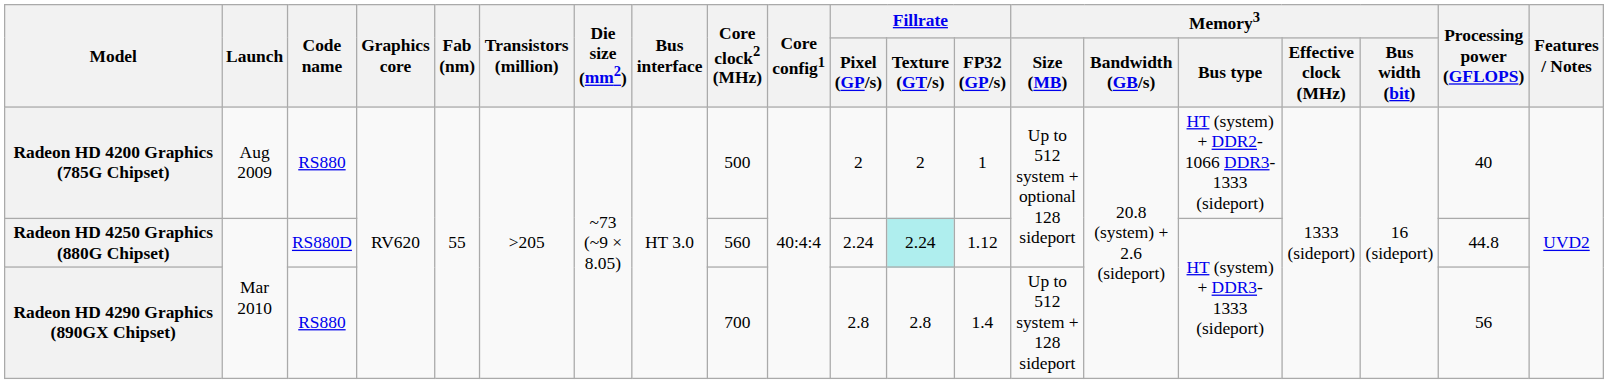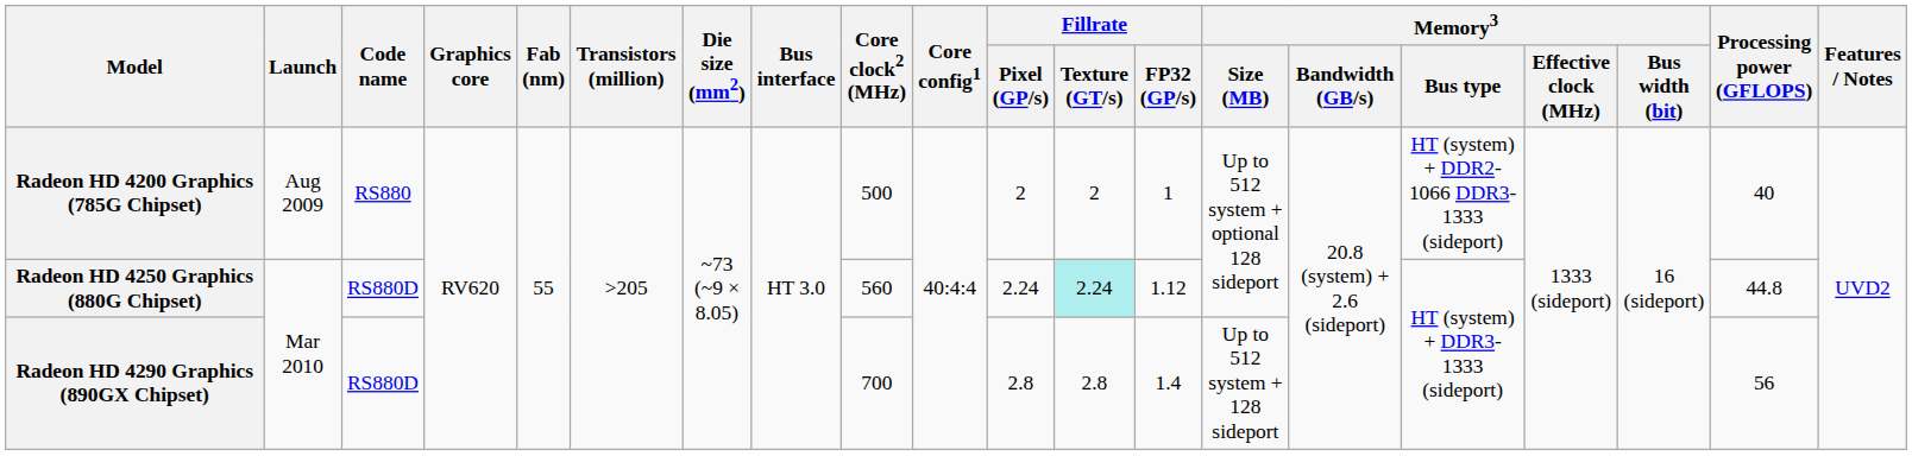 <table class="wikitable" style="font-size:85%; text-align:center;">
 <tr>
 <th rowspan="2" style="width:12em">Model</th>
 <th rowspan="2">Launch</th>
 <th rowspan="2">Code name</th>
 <th rowspan="2">Graphics core</th>
 <th rowspan="2">Fab (nm)</th>
 <th rowspan="2">Transistors (million)</th>
 <th rowspan="2">Die size (<a href='#'>mm<sup>2</sup></a>)</th>
 <th rowspan="2">Bus interface</th>
 <th rowspan="2">Core clock<sup>2</sup> (MHz)</th>
 <th rowspan="2">Core config<sup>1</sup></th>
 <th colspan="3"><a href='#'>Fillrate</a></th>
 <th colspan="5">Memory<sup>3</sup></th>
 <th rowspan="2">Processing power<br>(<a href='#'>GFLOPS</a>)</th>
 <th rowspan="2">Features / Notes</th>
 </tr>
 <tr>
 <th>Pixel (<a href='#'>GP</a>/s)</th>
 <th>Texture (<a href='#'>GT</a>/s)</th>
 <th>FP32 (<a href='#'>GP</a>/s)</th>
 <th>Size (<a href='#'>MB</a>)</th>
 <th>Bandwidth (<a href='#'>GB</a>/s)</th>
 <th>Bus type</th>
 <th>Effective clock (MHz)</th>
 <th>Bus width (<a href='#'>bit</a>)</th>
 </tr>
 <tr>
 <th>Radeon HD 4200 Graphics (785G Chipset)</th>
 <td>Aug 2009</td>
 <td><a href='#'>RS880</a></td>
 <td rowspan="3">RV620</td>
 <td rowspan="3">55</td>
 <td rowspan="3">>205</td>
 <td rowspan="3">~73 (~9 × 8.05)</td>
 <td rowspan="3">HT 3.0</td>
 <td>500</td>
 <td rowspan="3">40:4:4</td>
 <td>2</td>
 <td>2</td>
 <td>1</td>
 <td rowspan="2">Up to 512 system + optional 128 sideport</td>
 <td rowspan="3">20.8 (system) + 2.6 (sideport)</td>
 <td><a href='#'>HT</a> (system) + <a href='#'>DDR2</a>-1066 <a href='#'>DDR3</a>-1333 (sideport)</td>
 <td rowspan="3">1333 (sideport)</td>
 <td rowspan="3">16 (sideport)</td>
 <td>40</td>
 <td rowspan="3"><a href='#'>UVD2</a></td>
 </tr>
 <tr>
 <th>Radeon HD 4250 Graphics (880G Chipset)</th>
 <td rowspan="2">Mar 2010</td>
 <td><a href='#'>RS880D</a></td>
 <td>560</td>
 <td>2.24</td>
 <td style="background: paleturquoise;">2.24</td>
 <td>1.12</td>
 <td rowspan="2"><a href='#'>HT</a> (system) + <a href='#'>DDR3</a>-1333 (sideport)</td>
 <td>44.8</td>
 </tr>
 <tr>
 <th>Radeon HD 4290 Graphics (890GX Chipset)</th>
-<td><a href='#'>RS880</a></td>
+<td><a href='#'>RS880D</a></td>
 <td>700</td>
 <td>2.8</td>
 <td>2.8</td>
 <td>1.4</td>
 <td>Up to 512 system + 128 sideport</td>
 <td>56</td>
 </tr>
 </table>
